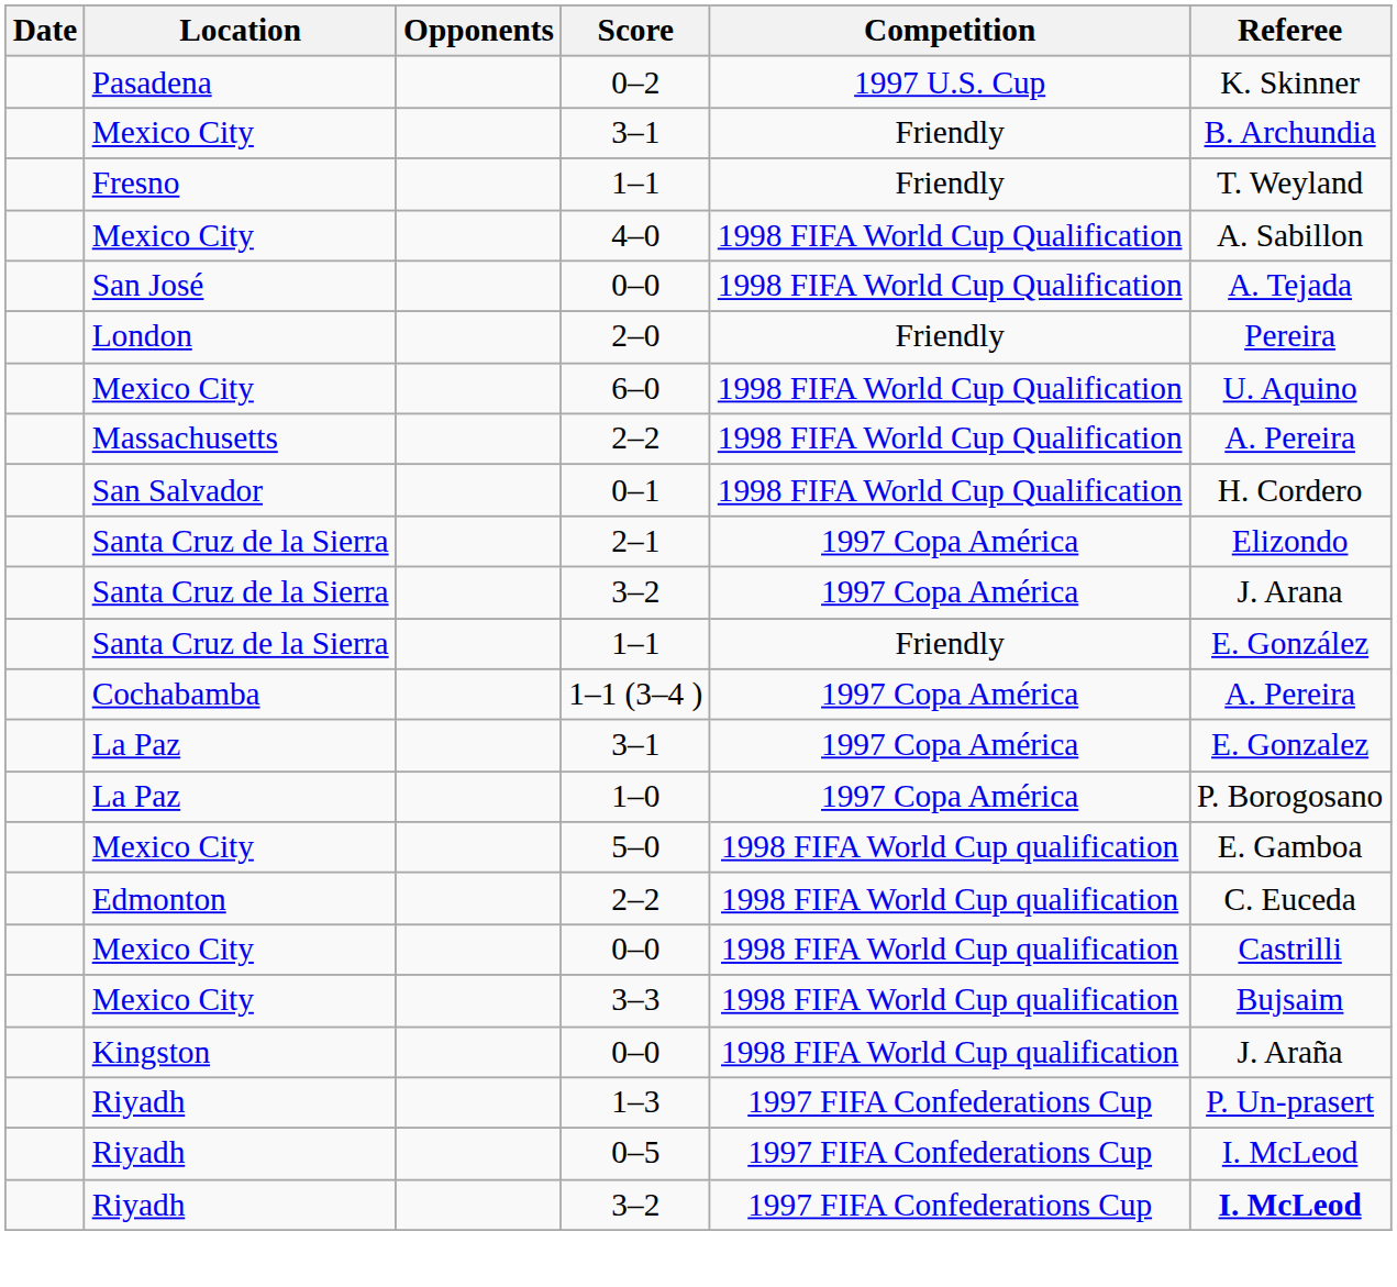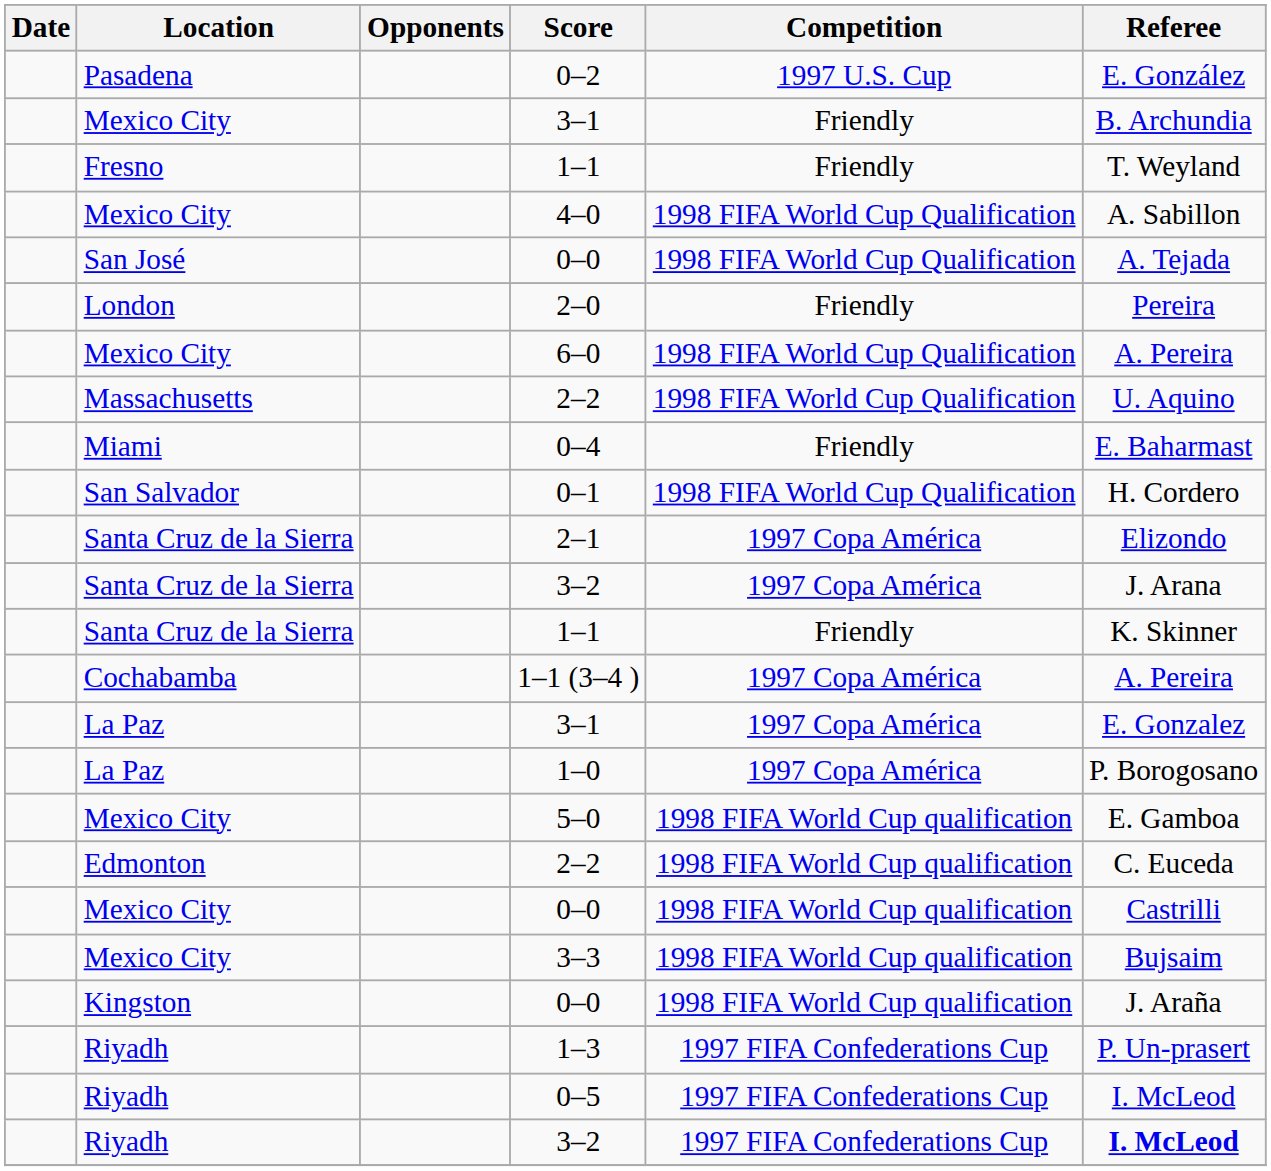 <table class="wikitable sortable" style="text-align:center">
 <tr>
 <th>Date</th>
 <th>Location</th>
 <th>Opponents</th>
 <th>Score</th>
 <th>Competition</th>
 <th>Referee</th>
 </tr>
 <tr>
 <td></td>
 <td align="left"> <a href='#'>Pasadena</a></td>
 <td></td>
 <td>0–2</td>
 <td><a href='#'>1997 U.S. Cup</a></td>
-<td> K. Skinner</td>
+<td> <a href='#'>E. González</a></td>
 </tr>
 <tr>
 <td></td>
 <td align="left"> <a href='#'>Mexico City</a></td>
 <td></td>
 <td>3–1</td>
 <td>Friendly</td>
 <td> <a href='#'>B. Archundia</a></td>
 </tr>
 <tr>
 <td></td>
 <td align="left"> <a href='#'>Fresno</a></td>
 <td></td>
 <td>1–1</td>
 <td>Friendly</td>
 <td> T. Weyland</td>
 </tr>
 <tr>
 <td></td>
 <td align="left"> <a href='#'>Mexico City</a></td>
 <td></td>
 <td>4–0</td>
 <td><a href='#'>1998 FIFA World Cup Qualification</a></td>
 <td> A. Sabillon</td>
 </tr>
 <tr>
 <td></td>
 <td align="left"> <a href='#'>San José</a></td>
 <td></td>
 <td>0–0</td>
 <td><a href='#'>1998 FIFA World Cup Qualification</a></td>
 <td> <a href='#'>A. Tejada</a></td>
 </tr>
 <tr>
 <td></td>
 <td align="left"> <a href='#'>London</a></td>
 <td></td>
 <td>2–0</td>
 <td>Friendly</td>
 <td> <a href='#'>Pereira</a></td>
 </tr>
 <tr>
 <td></td>
 <td align="left"> <a href='#'>Mexico City</a></td>
 <td></td>
 <td>6–0</td>
 <td><a href='#'>1998 FIFA World Cup Qualification</a></td>
-<td> <a href='#'>U. Aquino</a></td>
+<td> <a href='#'>A. Pereira</a></td>
 </tr>
 <tr>
 <td></td>
 <td align="left"> <a href='#'>Massachusetts</a></td>
 <td></td>
 <td>2–2</td>
 <td><a href='#'>1998 FIFA World Cup Qualification</a></td>
-<td> <a href='#'>A. Pereira</a></td>
+<td> <a href='#'>U. Aquino</a></td>
+</tr>
+<tr>
+<td></td>
+<td align="left"> <a href='#'>Miami</a></td>
+<td></td>
+<td>0–4</td>
+<td>Friendly</td>
+<td> <a href='#'>E. Baharmast</a></td>
 </tr>
 <tr>
 <td></td>
 <td align="left"> <a href='#'>San Salvador</a></td>
 <td></td>
 <td>0–1</td>
 <td><a href='#'>1998 FIFA World Cup Qualification</a></td>
 <td> H. Cordero</td>
 </tr>
 <tr>
 <td></td>
 <td align="left"> <a href='#'>Santa Cruz de la Sierra</a></td>
 <td></td>
 <td>2–1</td>
 <td><a href='#'>1997 Copa América</a></td>
 <td> <a href='#'>Elizondo</a></td>
 </tr>
 <tr>
 <td></td>
 <td align="left"> <a href='#'>Santa Cruz de la Sierra</a></td>
 <td></td>
 <td>3–2</td>
 <td><a href='#'>1997 Copa América</a></td>
 <td> J. Arana</td>
 </tr>
 <tr>
 <td></td>
 <td align="left"> <a href='#'>Santa Cruz de la Sierra</a></td>
 <td></td>
 <td>1–1</td>
 <td>Friendly</td>
-<td> <a href='#'>E. González</a></td>
+<td> K. Skinner</td>
 </tr>
 <tr>
 <td></td>
 <td align="left"> <a href='#'>Cochabamba</a></td>
 <td></td>
 <td>1–1 (3–4 )</td>
 <td><a href='#'>1997 Copa América</a></td>
 <td> <a href='#'>A. Pereira</a></td>
 </tr>
 <tr>
 <td></td>
 <td align="left"> <a href='#'>La Paz</a></td>
 <td></td>
 <td>3–1</td>
 <td><a href='#'>1997 Copa América</a></td>
 <td> <a href='#'>E. Gonzalez</a></td>
 </tr>
 <tr>
 <td></td>
 <td align="left"> <a href='#'>La Paz</a></td>
 <td></td>
 <td>1–0</td>
 <td><a href='#'>1997 Copa América</a></td>
 <td> P. Borogosano</td>
 </tr>
 <tr>
 <td></td>
 <td align="left"> <a href='#'>Mexico City</a></td>
 <td></td>
 <td>5–0</td>
 <td><a href='#'>1998 FIFA World Cup qualification</a></td>
 <td> E. Gamboa</td>
 </tr>
 <tr>
 <td></td>
 <td align="left"> <a href='#'>Edmonton</a></td>
 <td></td>
 <td>2–2</td>
 <td><a href='#'>1998 FIFA World Cup qualification</a></td>
 <td> C. Euceda</td>
 </tr>
 <tr>
 <td></td>
 <td align="left"> <a href='#'>Mexico City</a></td>
 <td></td>
 <td>0–0</td>
 <td><a href='#'>1998 FIFA World Cup qualification</a></td>
 <td> <a href='#'>Castrilli</a></td>
 </tr>
 <tr>
 <td></td>
 <td align="left"> <a href='#'>Mexico City</a></td>
 <td></td>
 <td>3–3</td>
 <td><a href='#'>1998 FIFA World Cup qualification</a></td>
 <td> <a href='#'>Bujsaim</a></td>
 </tr>
 <tr>
 <td></td>
 <td align="left"> <a href='#'>Kingston</a></td>
 <td></td>
 <td>0–0</td>
 <td><a href='#'>1998 FIFA World Cup qualification</a></td>
 <td> J. Araña</td>
 </tr>
 <tr>
 <td></td>
 <td align="left"> <a href='#'>Riyadh</a></td>
 <td></td>
 <td>1–3</td>
 <td><a href='#'>1997 FIFA Confederations Cup</a></td>
 <td> <a href='#'>P. Un-prasert</a></td>
 </tr>
 <tr>
 <td></td>
 <td align="left"> <a href='#'>Riyadh</a></td>
 <td></td>
 <td>0–5</td>
 <td><a href='#'>1997 FIFA Confederations Cup</a></td>
 <td> <a href='#'>I. McLeod</a></td>
 </tr>
 <tr>
 <td></td>
 <td align="left"> <a href='#'>Riyadh</a></td>
 <td></td>
 <td>3–2</td>
 <td><a href='#'>1997 FIFA Confederations Cup</a></td>
 <td><strong> <a href='#'>I. McLeod</a></strong></td>
 </tr>
 <tr>
 </tr>
 </table>
